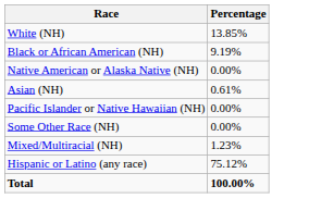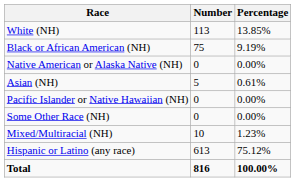 <table class="wikitable">
 <tr>
 <th>Race</th>
+<th>Number</th>
 <th>Percentage</th>
 </tr>
 <tr>
 <td><a href='#'>White</a> (NH)</td>
+<td>113</td>
 <td>13.85%</td>
 </tr>
 <tr>
 <td><a href='#'>Black or African American</a> (NH)</td>
+<td>75</td>
 <td>9.19%</td>
 </tr>
 <tr>
 <td><a href='#'>Native American</a> or <a href='#'>Alaska Native</a> (NH)</td>
+<td>0</td>
 <td>0.00%</td>
 </tr>
 <tr>
 <td><a href='#'>Asian</a> (NH)</td>
+<td>5</td>
 <td>0.61%</td>
 </tr>
 <tr>
 <td><a href='#'>Pacific Islander</a> or <a href='#'>Native Hawaiian</a> (NH)</td>
+<td>0</td>
 <td>0.00%</td>
 </tr>
 <tr>
 <td><a href='#'>Some Other Race</a> (NH)</td>
+<td>0</td>
 <td>0.00%</td>
 </tr>
 <tr>
 <td><a href='#'>Mixed/Multiracial</a> (NH)</td>
+<td>10</td>
 <td>1.23%</td>
 </tr>
 <tr>
 <td><a href='#'>Hispanic or Latino</a> (any race)</td>
+<td>613</td>
 <td>75.12%</td>
 </tr>
 <tr>
 <td><strong>Total</strong></td>
+<td><strong>816</strong></td>
 <td><strong>100.00%</strong></td>
 </tr>
 </table>
